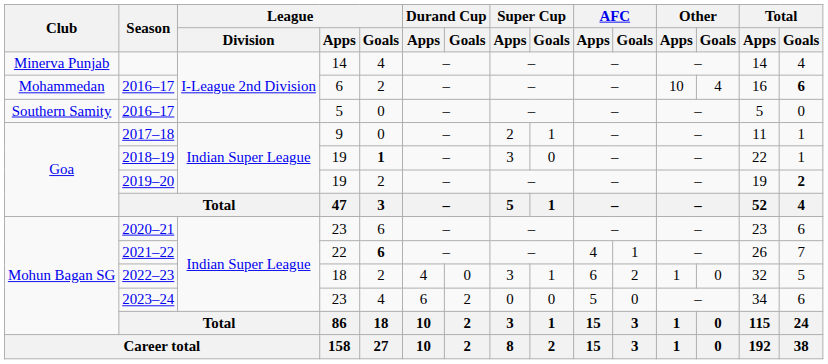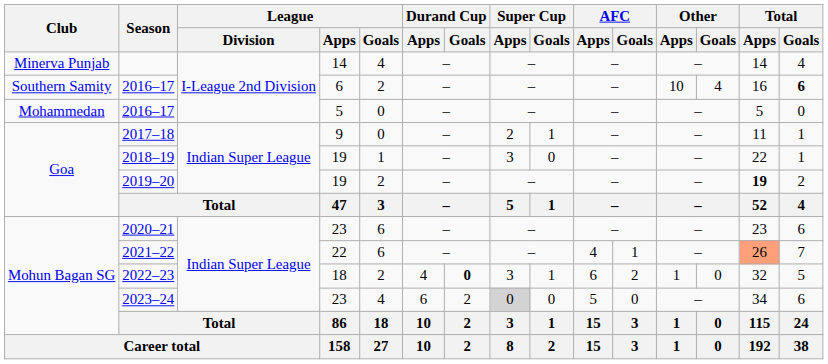 <table class="wikitable" style="text-align: center;">
 <tr>
 <th rowspan="2">Club</th>
 <th rowspan="2">Season</th>
 <th colspan="3">League</th>
 <th colspan="2">Durand Cup</th>
 <th colspan="2">Super Cup</th>
 <th colspan="2"><a href='#'>AFC</a></th>
 <th colspan="2">Other</th>
 <th colspan="2">Total</th>
 </tr>
 <tr>
 <th>Division</th>
 <th>Apps</th>
 <th>Goals</th>
 <th>Apps</th>
 <th>Goals</th>
 <th>Apps</th>
 <th>Goals</th>
 <th>Apps</th>
 <th>Goals</th>
 <th>Apps</th>
 <th>Goals</th>
 <th>Apps</th>
 <th>Goals</th>
 </tr>
 <tr>
 <td><a href='#'>Minerva Punjab</a></td>
 <td></td>
 <td rowspan="3"><a href='#'>I-League 2nd Division</a></td>
 <td>14</td>
 <td>4</td>
 <td colspan="2">–</td>
 <td colspan="2">–</td>
 <td colspan="2">–</td>
 <td colspan="2">–</td>
 <td>14</td>
 <td>4</td>
 </tr>
 <tr>
-<td><a href='#'>Mohammedan</a></td>
+<td><a href='#'>Southern Samity</a></td>
 <td><a href='#'>2016–17</a></td>
 <td>6</td>
 <td>2</td>
 <td colspan="2">–</td>
 <td colspan="2">–</td>
 <td colspan="2">–</td>
 <td>10</td>
 <td>4</td>
 <td>16</td>
 <td><strong>6</strong></td>
 </tr>
 <tr>
-<td><a href='#'>Southern Samity</a></td>
+<td><a href='#'>Mohammedan</a></td>
 <td><a href='#'>2016–17</a></td>
 <td>5</td>
 <td>0</td>
 <td colspan="2">–</td>
 <td colspan="2">–</td>
 <td colspan="2">–</td>
 <td colspan="2">–</td>
 <td>5</td>
 <td>0</td>
 </tr>
 <tr>
 <td rowspan="4"><a href='#'>Goa</a></td>
 <td><a href='#'>2017–18</a></td>
 <td rowspan="3"><a href='#'>Indian Super League</a></td>
 <td>9</td>
 <td>0</td>
 <td colspan="2">–</td>
 <td>2</td>
 <td>1</td>
 <td colspan="2">–</td>
 <td colspan="2">–</td>
 <td>11</td>
 <td>1</td>
 </tr>
 <tr>
 <td><a href='#'>2018–19</a></td>
 <td>19</td>
-<td><strong>1</strong></td>
+<td>1</td>
 <td colspan="2">–</td>
 <td>3</td>
 <td>0</td>
 <td colspan="2">–</td>
 <td colspan="2">–</td>
 <td>22</td>
 <td>1</td>
 </tr>
 <tr>
 <td><a href='#'>2019–20</a></td>
 <td>19</td>
 <td>2</td>
 <td colspan="2">–</td>
 <td colspan="2">–</td>
 <td colspan="2">–</td>
 <td colspan="2">–</td>
-<td>19</td>
-<td><strong>2</strong></td>
+<td><strong>19</strong></td>
+<td>2</td>
 </tr>
 <tr>
 <th colspan="2">Total</th>
 <th>47</th>
 <th>3</th>
 <th colspan="2">–</th>
 <th>5</th>
 <th>1</th>
 <th colspan="2">–</th>
 <th colspan="2">–</th>
 <th>52</th>
 <th>4</th>
 </tr>
 <tr>
 <td rowspan="5"><a href='#'>Mohun Bagan SG</a></td>
 <td><a href='#'>2020–21</a></td>
 <td rowspan="4"><a href='#'>Indian Super League</a></td>
 <td>23</td>
 <td>6</td>
 <td colspan="2">–</td>
 <td colspan="2">–</td>
 <td colspan="2">–</td>
 <td colspan="2">–</td>
 <td>23</td>
 <td>6</td>
 </tr>
 <tr>
 <td><a href='#'>2021–22</a></td>
 <td>22</td>
-<td><strong>6</strong></td>
+<td>6</td>
 <td colspan="2">–</td>
 <td colspan="2">–</td>
 <td>4</td>
 <td>1</td>
 <td colspan="2">–</td>
-<td>26</td>
+<td style="background: lightsalmon;">26</td>
 <td>7</td>
 </tr>
 <tr>
 <td><a href='#'>2022–23</a></td>
 <td>18</td>
 <td>2</td>
 <td>4</td>
-<td>0</td>
+<td><strong>0</strong></td>
 <td>3</td>
 <td>1</td>
 <td>6</td>
 <td>2</td>
 <td>1</td>
 <td>0</td>
 <td>32</td>
 <td>5</td>
 </tr>
 <tr>
 <td><a href='#'>2023–24</a></td>
 <td>23</td>
 <td>4</td>
 <td>6</td>
 <td>2</td>
-<td>0</td>
+<td style="background: lightgrey;">0</td>
 <td>0</td>
 <td>5</td>
 <td>0</td>
 <td colspan="2">–</td>
 <td>34</td>
 <td>6</td>
 </tr>
 <tr>
 <th colspan="2">Total</th>
 <th>86</th>
 <th>18</th>
 <th>10</th>
 <th>2</th>
 <th>3</th>
 <th>1</th>
 <th>15</th>
 <th>3</th>
 <th>1</th>
 <th>0</th>
 <th>115</th>
 <th>24</th>
 </tr>
 <tr>
 <th colspan="3">Career total</th>
 <th>158</th>
 <th>27</th>
 <th>10</th>
 <th>2</th>
 <th>8</th>
 <th>2</th>
 <th>15</th>
 <th>3</th>
 <th>1</th>
 <th>0</th>
 <th>192</th>
 <th>38</th>
 </tr>
 </table>
